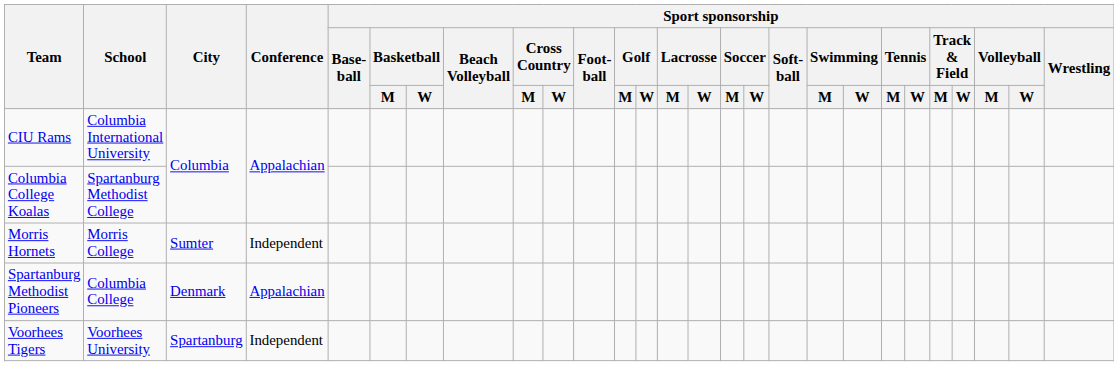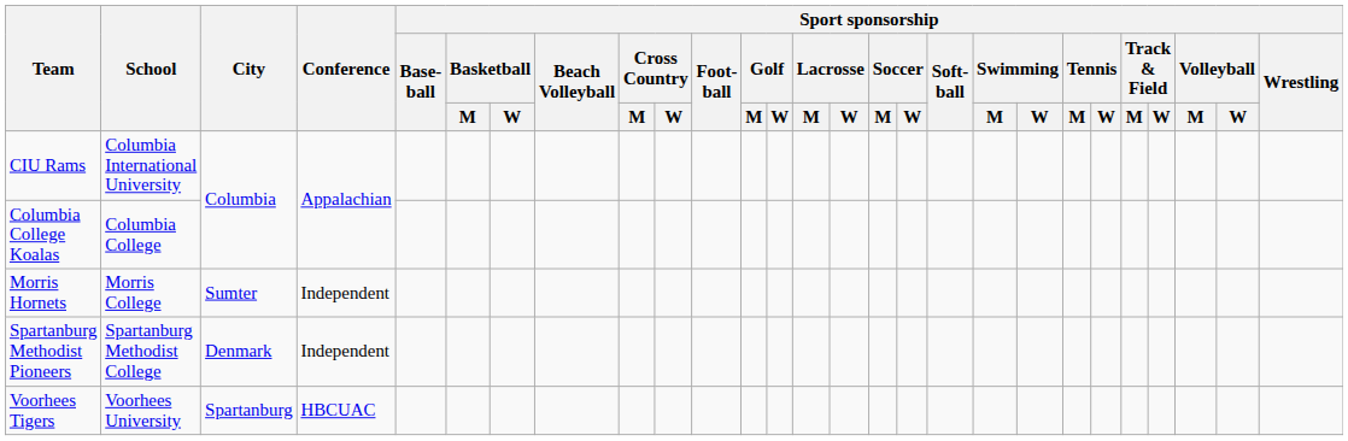 <table class="sortable wikitable">
 <tr>
 <th rowspan=3>Team</th>
 <th rowspan=3>School</th>
 <th rowspan=3>City</th>
 <th rowspan=3>Conference</th>
 <th colspan=25>Sport sponsorship</th>
 </tr>
 <tr>
 <th rowspan=2>Base-<br>ball</th>
 <th colspan=2>Basketball</th>
 <th rowspan=2>Beach Volleyball</th>
 <th colspan=2>Cross Country</th>
 <th rowspan=2>Foot-<br>ball</th>
 <th colspan=2>Golf</th>
 <th colspan=2>Lacrosse</th>
 <th colspan=2>Soccer</th>
 <th rowspan=2>Soft-<br>ball</th>
 <th colspan=2>Swimming</th>
 <th colspan=2>Tennis</th>
 <th colspan=2>Track & Field</th>
 <th colspan=2>Volleyball</th>
 <th rowspan=2>Wrestling</th>
 </tr>
 <tr>
 <th>M</th>
 <th>W</th>
 <th>M</th>
 <th>W</th>
 <th>M</th>
 <th>W</th>
 <th>M</th>
 <th>W</th>
 <th>M</th>
 <th>W</th>
 <th>M</th>
 <th>W</th>
 <th>M</th>
 <th>W</th>
 <th>M</th>
 <th>W</th>
 <th>M</th>
 <th>W</th>
 </tr>
 <tr>
 <td><a href='#'>CIU Rams</a></td>
 <td><a href='#'>Columbia International University</a></td>
 <td rowspan=2><a href='#'>Columbia</a></td>
 <td rowspan=2><a href='#'>Appalachian</a></td>
 <td></td>
 <td></td>
 <td></td>
 <td></td>
 <td></td>
 <td></td>
 <td></td>
 <td></td>
 <td></td>
 <td></td>
 <td></td>
 <td></td>
 <td></td>
 <td></td>
 <td></td>
 <td></td>
 <td></td>
 <td></td>
 <td></td>
 <td></td>
 <td></td>
 <td></td>
 <td></td>
 </tr>
 <tr>
 <td><a href='#'>Columbia College Koalas</a></td>
-<td><a href='#'>Spartanburg Methodist College</a></td>
+<td><a href='#'>Columbia College</a></td>
 <td></td>
 <td></td>
 <td></td>
 <td></td>
 <td></td>
 <td></td>
 <td></td>
 <td></td>
 <td></td>
 <td></td>
 <td></td>
 <td></td>
 <td></td>
 <td></td>
 <td></td>
 <td></td>
 <td></td>
 <td></td>
 <td></td>
 <td></td>
 <td></td>
 <td></td>
 <td></td>
 </tr>
 <tr>
 <td><a href='#'>Morris Hornets</a></td>
 <td><a href='#'>Morris College</a></td>
 <td><a href='#'>Sumter</a></td>
 <td>Independent</td>
 <td></td>
 <td></td>
 <td></td>
 <td></td>
 <td></td>
 <td></td>
 <td></td>
 <td></td>
 <td></td>
 <td></td>
 <td></td>
 <td></td>
 <td></td>
 <td></td>
 <td></td>
 <td></td>
 <td></td>
 <td></td>
 <td></td>
 <td></td>
 <td></td>
 <td></td>
 <td></td>
 </tr>
 <tr>
 <td><a href='#'>Spartanburg Methodist Pioneers</a></td>
-<td><a href='#'>Columbia College</a></td>
+<td><a href='#'>Spartanburg Methodist College</a></td>
 <td><a href='#'>Denmark</a></td>
-<td><a href='#'>Appalachian</a></td>
+<td>Independent</td>
 <td></td>
 <td></td>
 <td></td>
 <td></td>
 <td></td>
 <td></td>
 <td></td>
 <td></td>
 <td></td>
 <td></td>
 <td></td>
 <td></td>
 <td></td>
 <td></td>
 <td></td>
 <td></td>
 <td></td>
 <td></td>
 <td></td>
 <td></td>
 <td></td>
 <td></td>
 <td></td>
 </tr>
 <tr>
 <td><a href='#'>Voorhees Tigers</a></td>
 <td><a href='#'>Voorhees University</a></td>
 <td><a href='#'>Spartanburg</a></td>
-<td>Independent</td>
+<td><a href='#'>HBCUAC</a></td>
 <td></td>
 <td></td>
 <td></td>
 <td></td>
 <td></td>
 <td></td>
 <td></td>
 <td></td>
 <td></td>
 <td></td>
 <td></td>
 <td></td>
 <td></td>
 <td></td>
 <td></td>
 <td></td>
 <td></td>
 <td></td>
 <td></td>
 <td></td>
 <td></td>
 <td></td>
 <td></td>
 </tr>
 </table>
